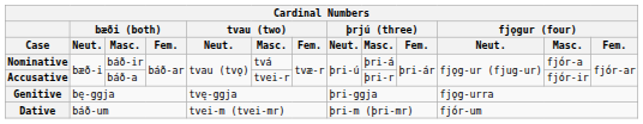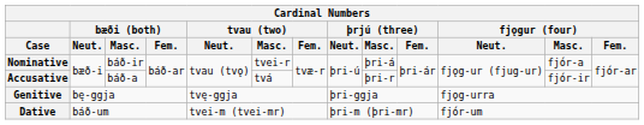 <table class="wikitable">
 <tr ---->
 <th colspan="13" align="CENTER">Cardinal Numbers</th>
 </tr>
 <tr ---->
 <th> </th>
 <th colspan="3">bæði (both)</th>
 <th colspan="3">tvau (two)</th>
 <th colspan="3">þrjú (three)</th>
 <th colspan="3">fjǫgur (four)</th>
 </tr>
 <tr>
 <th>Case</th>
 <th>Neut.</th>
 <th>Masc.</th>
 <th>Fem.</th>
 <th>Neut.</th>
 <th>Masc.</th>
 <th>Fem.</th>
 <th>Neut.</th>
 <th>Masc.</th>
 <th>Fem.</th>
 <th>Neut.</th>
 <th>Masc.</th>
 <th>Fem.</th>
 </tr>
 <tr>
 <th>Nominative</th>
 <td rowspan="2">bæð-i</td>
 <td>báð-ir</td>
 <td rowspan="2">báð-ar</td>
 <td rowspan="2">tvau (tvǫ)</td>
-<td>tvá</td>
+<td>tvei-r</td>
 <td rowspan="2">tvæ-r</td>
 <td rowspan="2">þri-ú</td>
 <td>þri-á</td>
 <td rowspan="2">þri-ár</td>
 <td rowspan="2">fjǫg-ur (fjug-ur)</td>
 <td>fjór-a</td>
 <td rowspan="2">fjór-ar</td>
 </tr>
 <tr>
 <th>Accusative</th>
 <td>báð-a</td>
-<td>tvei-r</td>
+<td>tvá</td>
 <td>þri-r</td>
 <td>fjór-ir</td>
 </tr>
 <tr>
 <th>Genitive</th>
 <td colspan="3">bę-ggja</td>
 <td colspan="3">tvę-ggja</td>
 <td colspan="3">þri-ggja</td>
 <td colspan="3">fjǫg-urra</td>
 </tr>
 <tr>
 <th>Dative</th>
 <td colspan="3">báð-um</td>
 <td colspan="3">tvei-m (tvei-mr)</td>
 <td colspan="3">þri-m (þri-mr)</td>
 <td colspan="3">fjór-um</td>
 </tr>
 </table>
